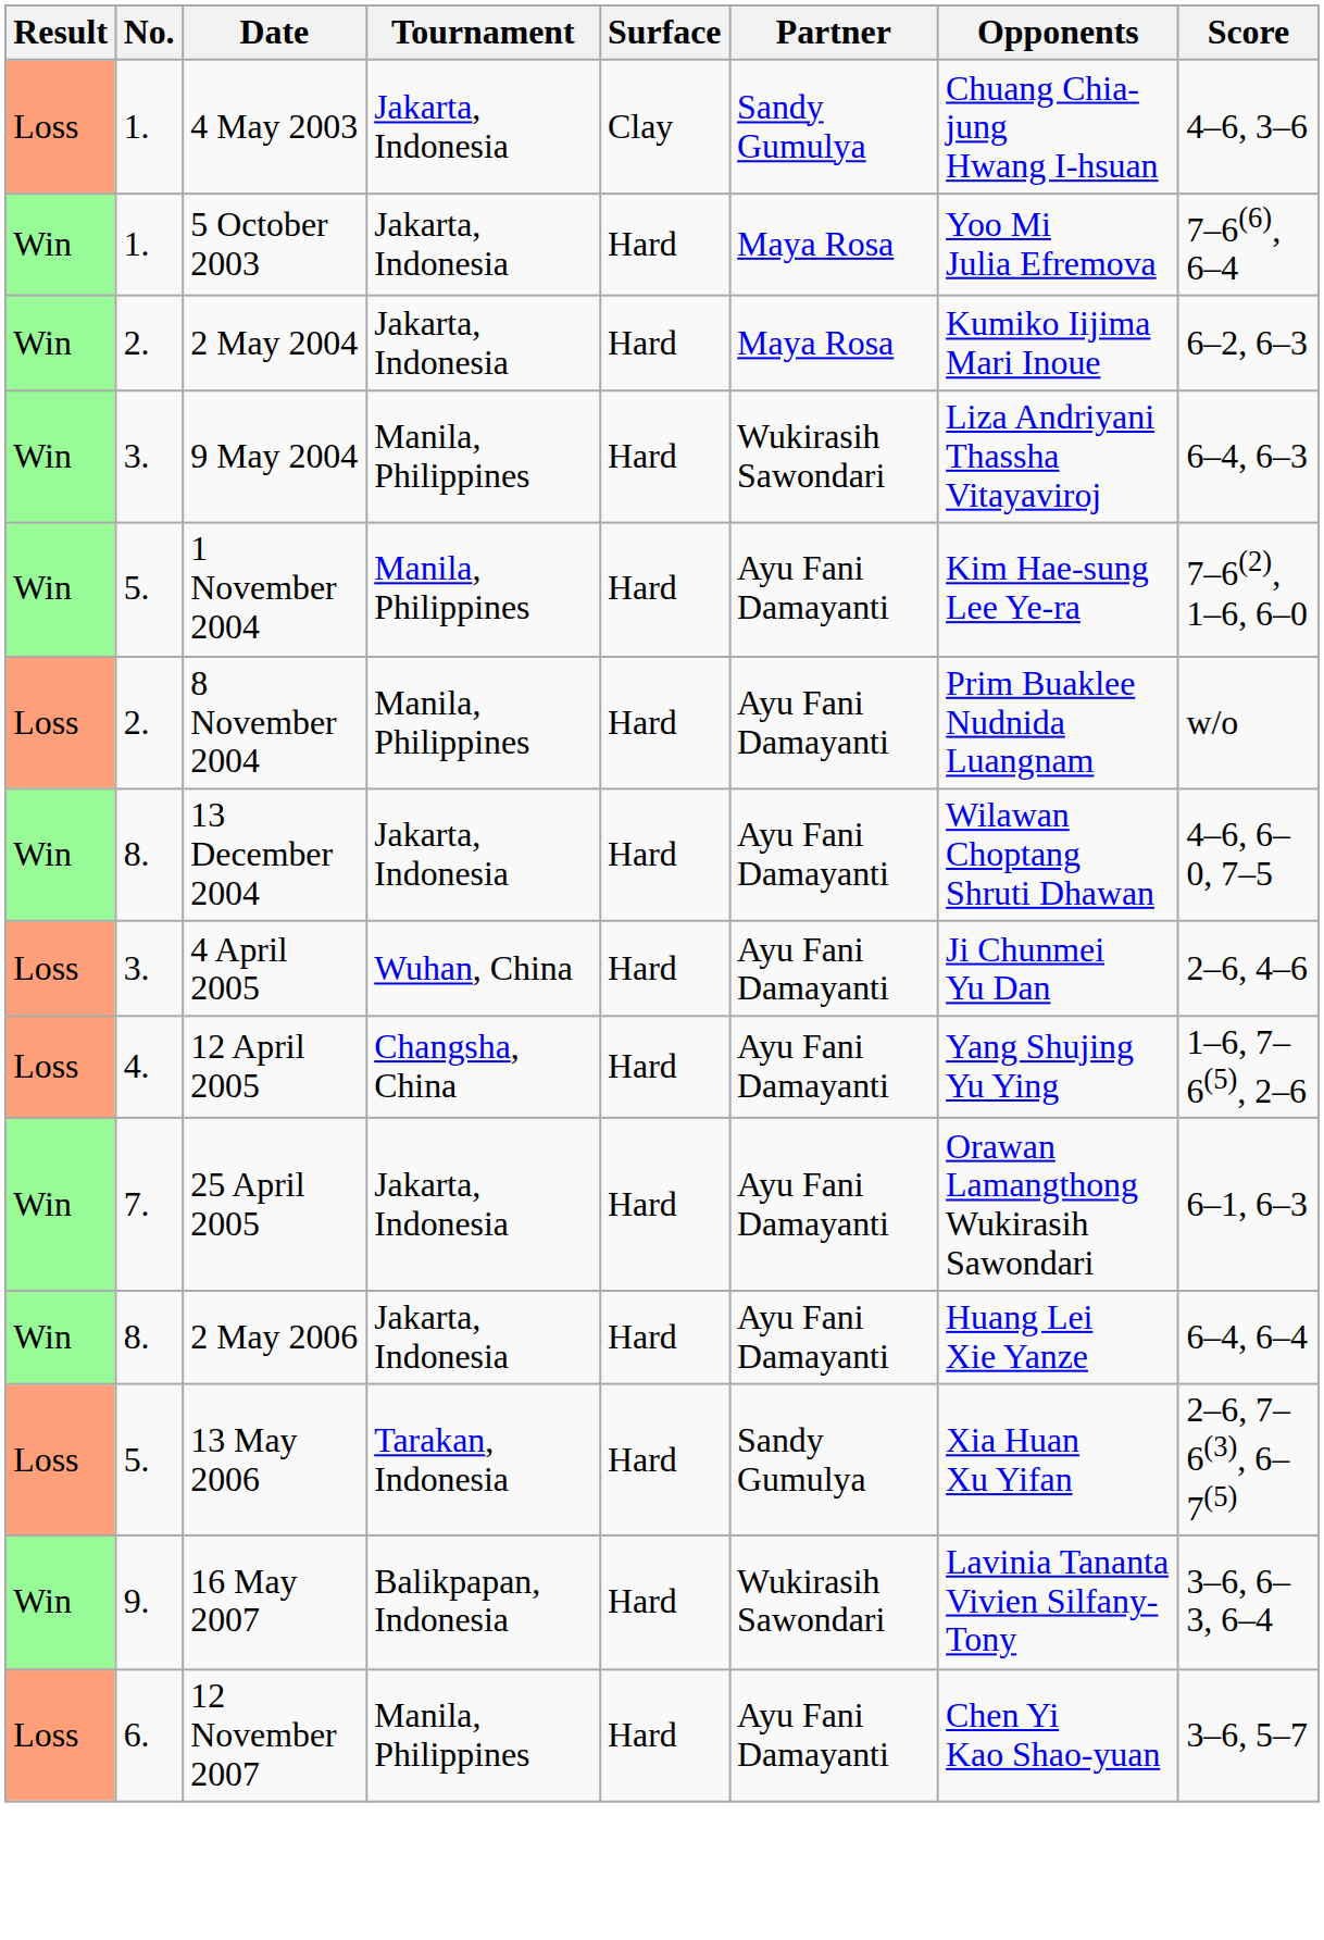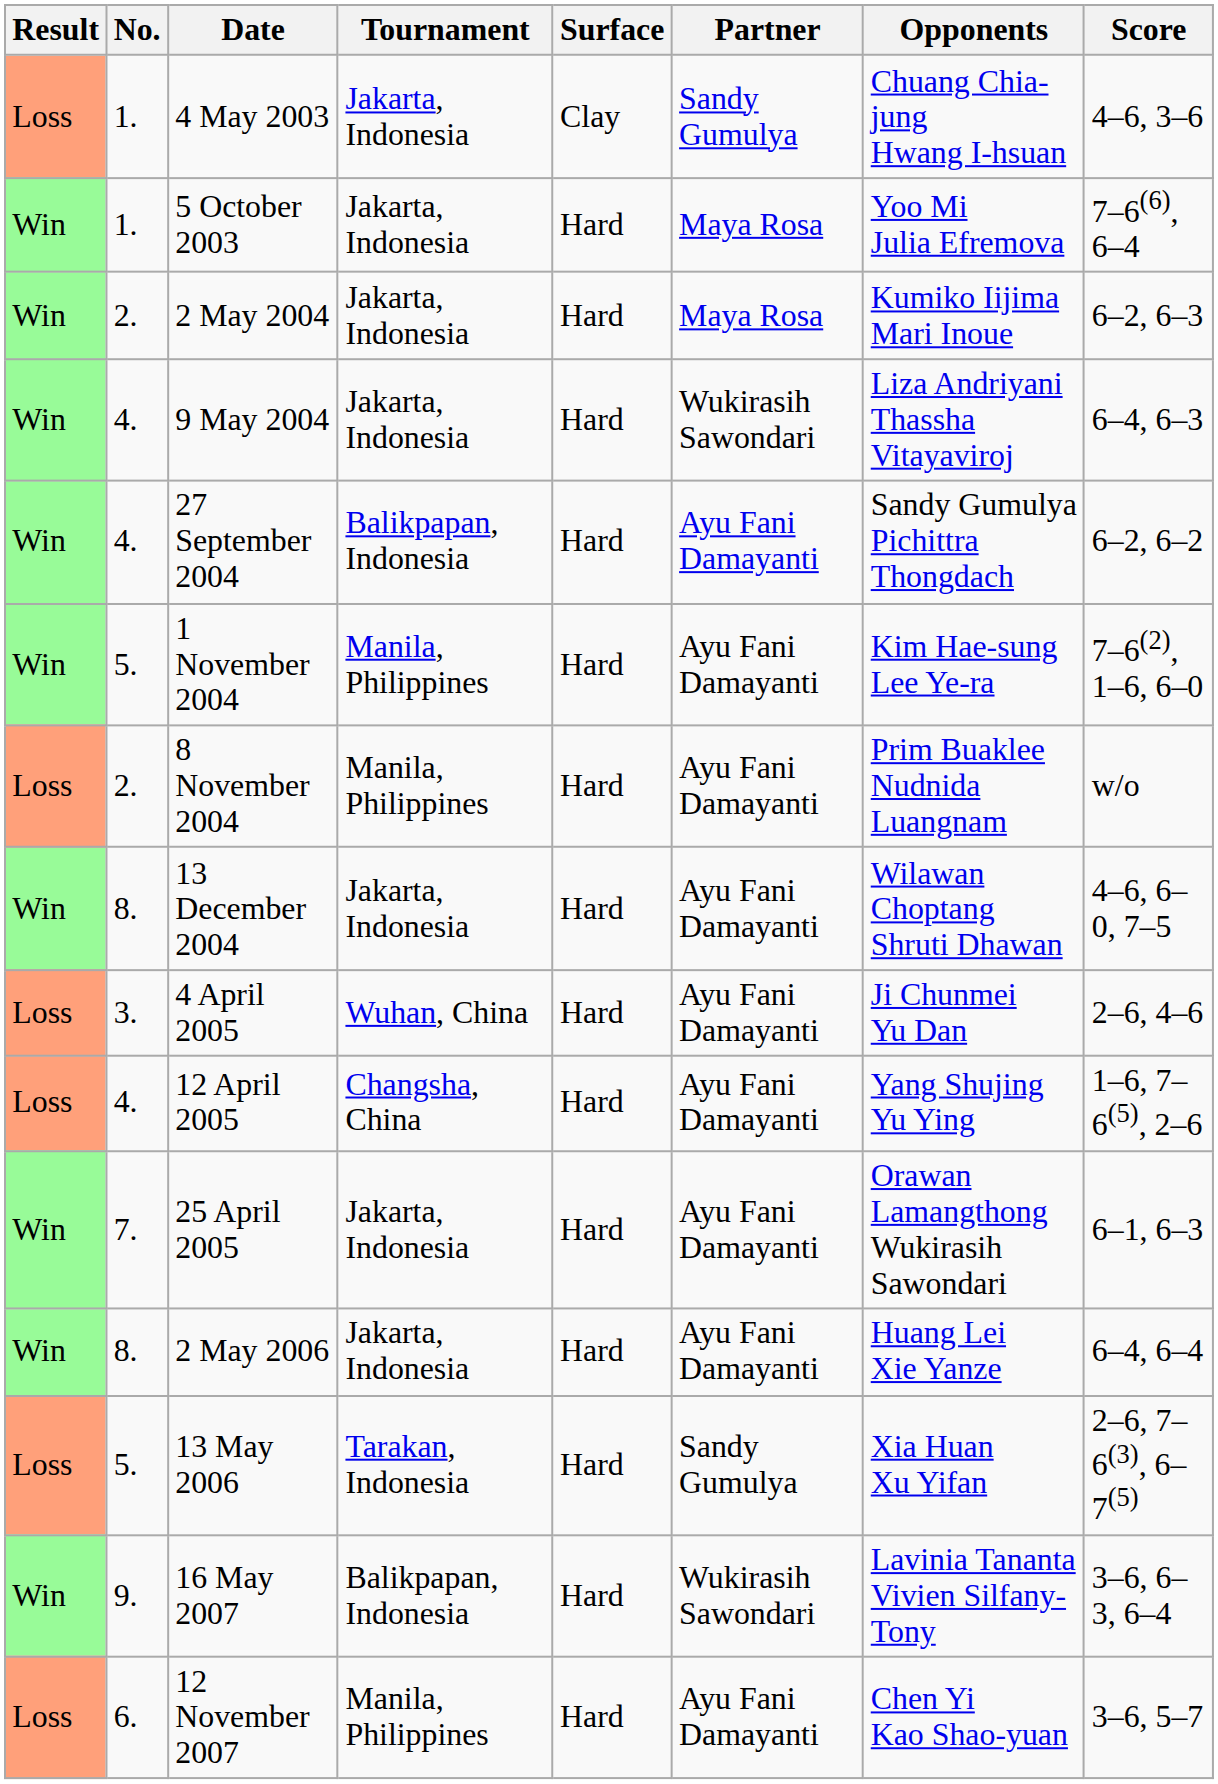 <table class="sortable wikitable">
 <tr>
 <th>Result</th>
 <th style="width:20px">No.</th>
 <th style="width:115px">Date</th>
 <th style="width:160px">Tournament</th>
 <th style="width:50px">Surface</th>
 <th style="width:160px">Partner</th>
 <th style="width:160px">Opponents</th>
 <th style="width:130px" class="unsortable">Score</th>
 </tr>
 <tr>
 <td style="background:#ffa07a;">Loss</td>
 <td>1.</td>
 <td>4 May 2003</td>
 <td><a href='#'>Jakarta</a>, Indonesia</td>
 <td>Clay</td>
 <td> <a href='#'>Sandy Gumulya</a></td>
 <td> <a href='#'>Chuang Chia-jung</a> <br>  <a href='#'>Hwang I-hsuan</a></td>
 <td>4–6, 3–6</td>
 </tr>
 <tr>
 <td style="background:#98fb98;">Win</td>
 <td>1.</td>
 <td>5 October 2003</td>
 <td>Jakarta, Indonesia</td>
 <td>Hard</td>
 <td> <a href='#'>Maya Rosa</a></td>
 <td> <a href='#'>Yoo Mi</a> <br>  <a href='#'>Julia Efremova</a></td>
 <td>7–6<sup>(6)</sup>, 6–4</td>
 </tr>
 <tr>
 <td style="background:#98fb98;">Win</td>
 <td>2.</td>
 <td>2 May 2004</td>
 <td>Jakarta, Indonesia</td>
 <td>Hard</td>
 <td> <a href='#'>Maya Rosa</a></td>
 <td> <a href='#'>Kumiko Iijima</a> <br>  <a href='#'>Mari Inoue</a></td>
 <td>6–2, 6–3</td>
 </tr>
 <tr>
 <td style="background:#98fb98;">Win</td>
-<td>3.</td>
+<td>4.</td>
 <td>9 May 2004</td>
-<td>Manila, Philippines</td>
+<td>Jakarta, Indonesia</td>
 <td>Hard</td>
 <td> Wukirasih Sawondari</td>
 <td> <a href='#'>Liza Andriyani</a> <br>  <a href='#'>Thassha Vitayaviroj</a></td>
 <td>6–4, 6–3</td>
+</tr>
+<tr>
+<td style="background:#98fb98;">Win</td>
+<td>4.</td>
+<td>27 September 2004</td>
+<td><a href='#'>Balikpapan</a>, Indonesia</td>
+<td>Hard</td>
+<td> <a href='#'>Ayu Fani Damayanti</a></td>
+<td> Sandy Gumulya <br>  <a href='#'>Pichittra Thongdach</a></td>
+<td>6–2, 6–2</td>
 </tr>
 <tr>
 <td style="background:#98fb98;">Win</td>
 <td>5.</td>
 <td>1 November 2004</td>
 <td><a href='#'>Manila</a>, Philippines</td>
 <td>Hard</td>
 <td> Ayu Fani Damayanti</td>
 <td> <a href='#'>Kim Hae-sung</a> <br>  <a href='#'>Lee Ye-ra</a></td>
 <td>7–6<sup>(2)</sup>, 1–6, 6–0</td>
 </tr>
 <tr>
 <td style="background:#ffa07a;">Loss</td>
 <td>2.</td>
 <td>8 November 2004</td>
 <td>Manila, Philippines</td>
 <td>Hard</td>
 <td> Ayu Fani Damayanti</td>
 <td> <a href='#'>Prim Buaklee</a> <br>  <a href='#'>Nudnida Luangnam</a></td>
 <td>w/o</td>
 </tr>
 <tr>
 <td style="background:#98fb98;">Win</td>
 <td>8.</td>
 <td>13 December 2004</td>
 <td>Jakarta, Indonesia</td>
 <td>Hard</td>
 <td> Ayu Fani Damayanti</td>
 <td> <a href='#'>Wilawan Choptang</a> <br>  <a href='#'>Shruti Dhawan</a></td>
 <td>4–6, 6–0, 7–5</td>
 </tr>
 <tr>
 <td style="background:#ffa07a;">Loss</td>
 <td>3.</td>
 <td>4 April 2005</td>
 <td><a href='#'>Wuhan</a>, China</td>
 <td>Hard</td>
 <td> Ayu Fani Damayanti</td>
 <td> <a href='#'>Ji Chunmei</a> <br>  <a href='#'>Yu Dan</a></td>
 <td>2–6, 4–6</td>
 </tr>
 <tr>
 <td style="background:#ffa07a;">Loss</td>
 <td>4.</td>
 <td>12 April 2005</td>
 <td><a href='#'>Changsha</a>, China</td>
 <td>Hard</td>
 <td> Ayu Fani Damayanti</td>
 <td> <a href='#'>Yang Shujing</a> <br>  <a href='#'>Yu Ying</a></td>
 <td>1–6, 7–6<sup>(5)</sup>, 2–6</td>
 </tr>
 <tr>
 <td style="background:#98fb98;">Win</td>
 <td>7.</td>
 <td>25 April 2005</td>
 <td>Jakarta, Indonesia</td>
 <td>Hard</td>
 <td> Ayu Fani Damayanti</td>
 <td> <a href='#'>Orawan Lamangthong</a> <br>  Wukirasih Sawondari</td>
 <td>6–1, 6–3</td>
 </tr>
 <tr>
 <td style="background:#98fb98;">Win</td>
 <td>8.</td>
 <td>2 May 2006</td>
 <td>Jakarta, Indonesia</td>
 <td>Hard</td>
 <td> Ayu Fani Damayanti</td>
 <td> <a href='#'>Huang Lei</a> <br>  <a href='#'>Xie Yanze</a></td>
 <td>6–4, 6–4</td>
 </tr>
 <tr>
 <td style="background:#ffa07a;">Loss</td>
 <td>5.</td>
 <td>13 May 2006</td>
 <td><a href='#'>Tarakan</a>, Indonesia</td>
 <td>Hard</td>
 <td> Sandy Gumulya</td>
 <td> <a href='#'>Xia Huan</a> <br>  <a href='#'>Xu Yifan</a></td>
 <td>2–6, 7–6<sup>(3)</sup>, 6–7<sup>(5)</sup></td>
 </tr>
 <tr>
 <td style="background:#98fb98;">Win</td>
 <td>9.</td>
 <td>16 May 2007</td>
 <td>Balikpapan, Indonesia</td>
 <td>Hard</td>
 <td> Wukirasih Sawondari</td>
 <td> <a href='#'>Lavinia Tananta</a> <br>  <a href='#'>Vivien Silfany-Tony</a></td>
 <td>3–6, 6–3, 6–4</td>
 </tr>
 <tr>
 <td style="background:#ffa07a;">Loss</td>
 <td>6.</td>
 <td>12 November 2007</td>
 <td>Manila, Philippines</td>
 <td>Hard</td>
 <td> Ayu Fani Damayanti</td>
 <td> <a href='#'>Chen Yi</a> <br>  <a href='#'>Kao Shao-yuan</a></td>
 <td>3–6, 5–7</td>
 </tr>
 </table>
